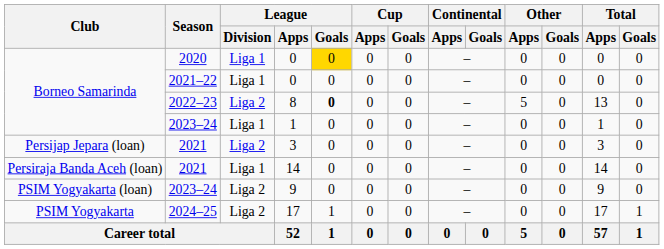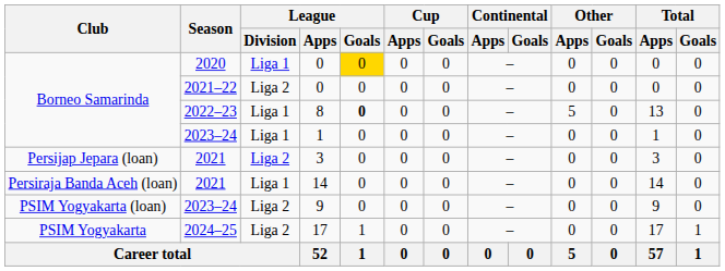 <table class="wikitable" style="text-align: center">
 <tr>
 <th rowspan="2">Club</th>
 <th rowspan="2">Season</th>
 <th colspan="3">League</th>
 <th colspan="2">Cup</th>
 <th colspan="2">Continental</th>
 <th colspan="2">Other</th>
 <th colspan="2">Total</th>
 </tr>
 <tr>
 <th>Division</th>
 <th>Apps</th>
 <th>Goals</th>
 <th>Apps</th>
 <th>Goals</th>
 <th>Apps</th>
 <th>Goals</th>
 <th>Apps</th>
 <th>Goals</th>
 <th>Apps</th>
 <th>Goals</th>
 </tr>
 <tr>
 <td rowspan="4"><a href='#'>Borneo Samarinda</a></td>
 <td><a href='#'>2020</a></td>
 <td rowspan="1" valign="center"><a href='#'>Liga 1</a></td>
 <td>0</td>
 <td style="background: gold;">0</td>
 <td>0</td>
 <td>0</td>
 <td colspan="2">–</td>
 <td>0</td>
 <td>0</td>
 <td>0</td>
 <td>0</td>
 </tr>
 <tr>
 <td><a href='#'>2021–22</a></td>
-<td rowspan="1" valign="center">Liga 1</td>
+<td rowspan="1" valign="center">Liga 2</td>
 <td>0</td>
 <td>0</td>
 <td>0</td>
 <td>0</td>
 <td colspan="2">–</td>
 <td>0</td>
 <td>0</td>
 <td>0</td>
 <td>0</td>
 </tr>
 <tr>
 <td><a href='#'>2022–23</a></td>
-<td rowspan="1" valign="center"><a href='#'>Liga 2</a></td>
+<td rowspan="1" valign="center">Liga 1</td>
 <td>8</td>
 <td><strong>0</strong></td>
 <td>0</td>
 <td>0</td>
 <td colspan=2>–</td>
 <td>5</td>
 <td>0</td>
 <td>13</td>
 <td>0</td>
 </tr>
 <tr>
 <td><a href='#'>2023–24</a></td>
 <td rowspan="1" valign="center">Liga 1</td>
 <td>1</td>
 <td>0</td>
 <td>0</td>
 <td>0</td>
 <td colspan="2">–</td>
 <td>0</td>
 <td>0</td>
 <td>1</td>
 <td>0</td>
 </tr>
 <tr>
 <td rowspan="1"><a href='#'>Persijap Jepara</a> (loan)</td>
 <td><a href='#'>2021</a></td>
 <td rowspan="1" valign="center"><a href='#'>Liga 2</a></td>
 <td>3</td>
 <td>0</td>
 <td>0</td>
 <td>0</td>
 <td colspan="2">–</td>
 <td>0</td>
 <td>0</td>
 <td>3</td>
 <td>0</td>
 </tr>
 <tr>
 <td rowspan="1"><a href='#'>Persiraja Banda Aceh</a> (loan)</td>
 <td><a href='#'>2021</a></td>
 <td rowspan="1" valign="center">Liga 1</td>
 <td>14</td>
 <td>0</td>
 <td>0</td>
 <td>0</td>
 <td colspan="2">–</td>
 <td>0</td>
 <td>0</td>
 <td>14</td>
 <td>0</td>
 </tr>
 <tr>
 <td rowspan="1"><a href='#'>PSIM Yogyakarta</a> (loan)</td>
 <td><a href='#'>2023–24</a></td>
 <td rowspan="1" valign="center">Liga 2</td>
 <td>9</td>
 <td>0</td>
 <td>0</td>
 <td>0</td>
 <td colspan="2">–</td>
 <td>0</td>
 <td>0</td>
 <td>9</td>
 <td>0</td>
 </tr>
 <tr>
 <td rowspan="1"><a href='#'>PSIM Yogyakarta</a></td>
 <td><a href='#'>2024–25</a></td>
 <td rowspan="1" valign="center">Liga 2</td>
 <td>17</td>
 <td>1</td>
 <td>0</td>
 <td>0</td>
 <td colspan="2">–</td>
 <td>0</td>
 <td>0</td>
 <td>17</td>
 <td>1</td>
 </tr>
 <tr>
 <th colspan=3>Career total</th>
 <th>52</th>
 <th>1</th>
 <th>0</th>
 <th>0</th>
 <th>0</th>
 <th>0</th>
 <th>5</th>
 <th>0</th>
 <th>57</th>
 <th>1</th>
 </tr>
 </table>
